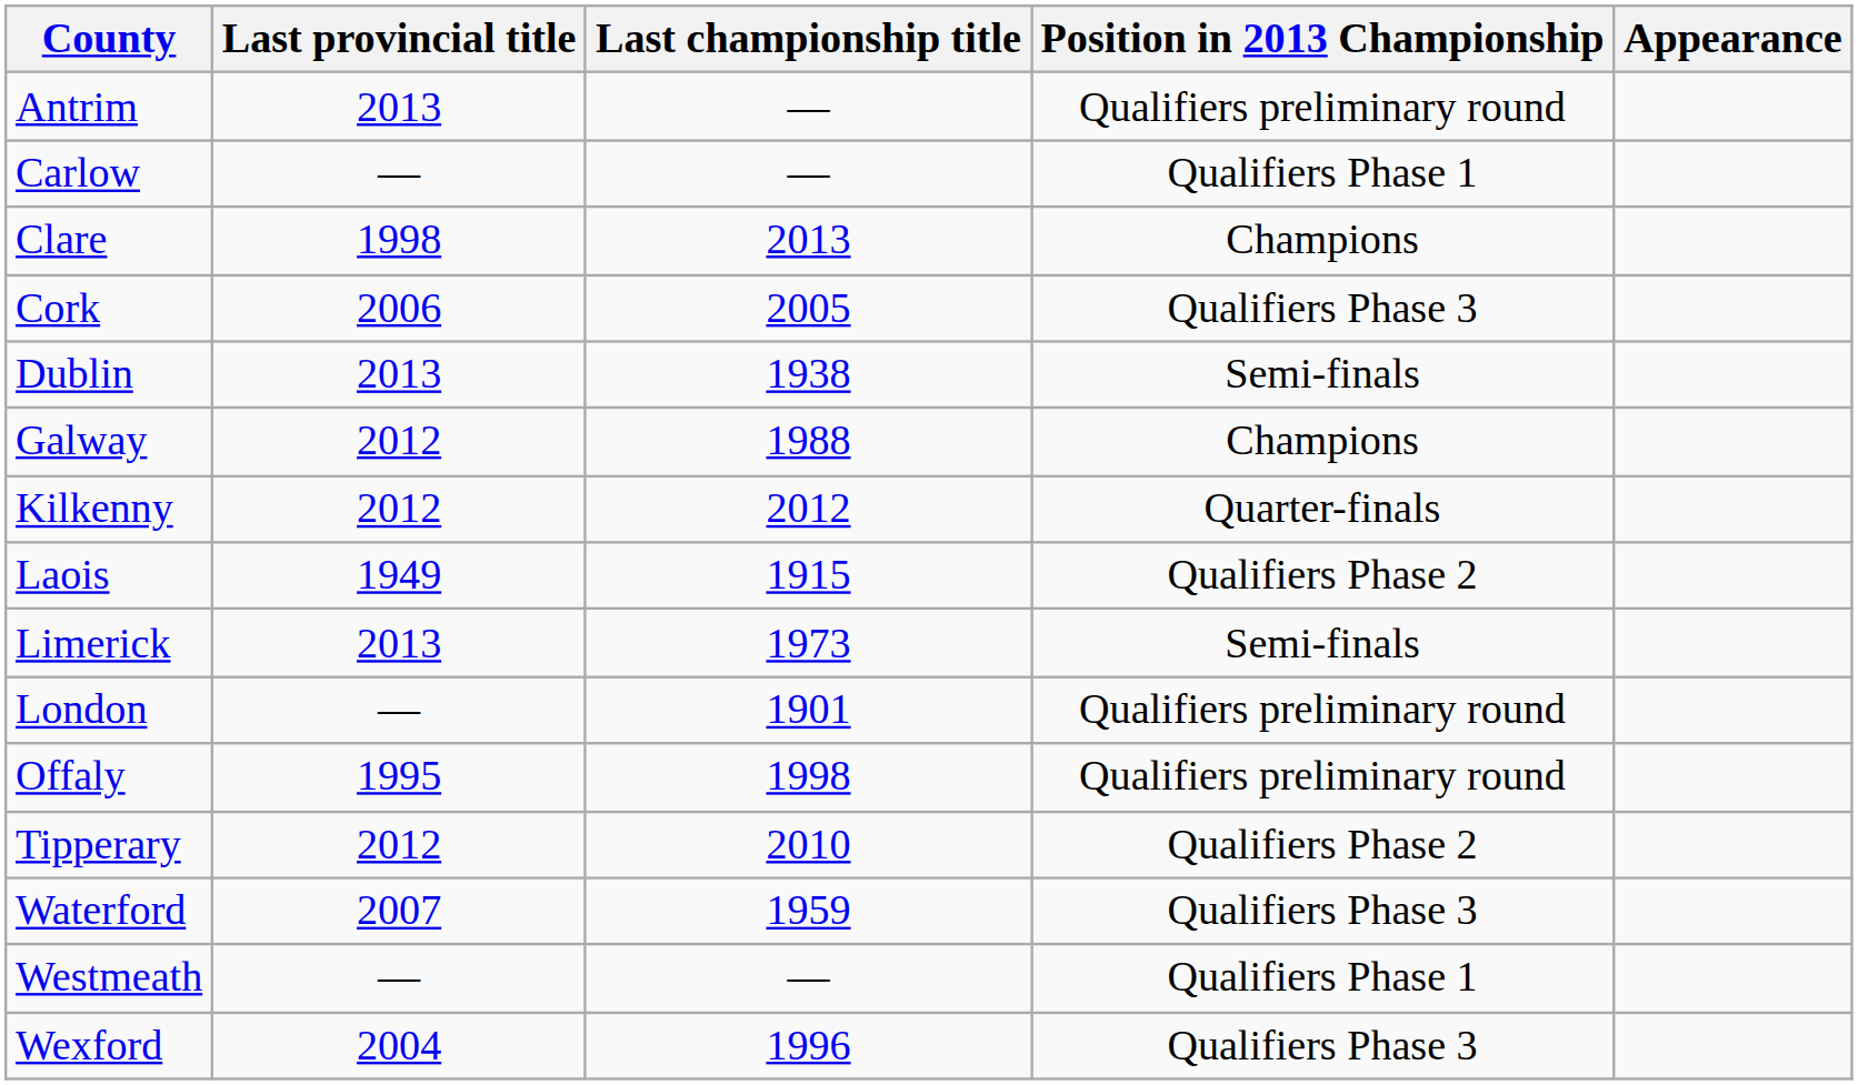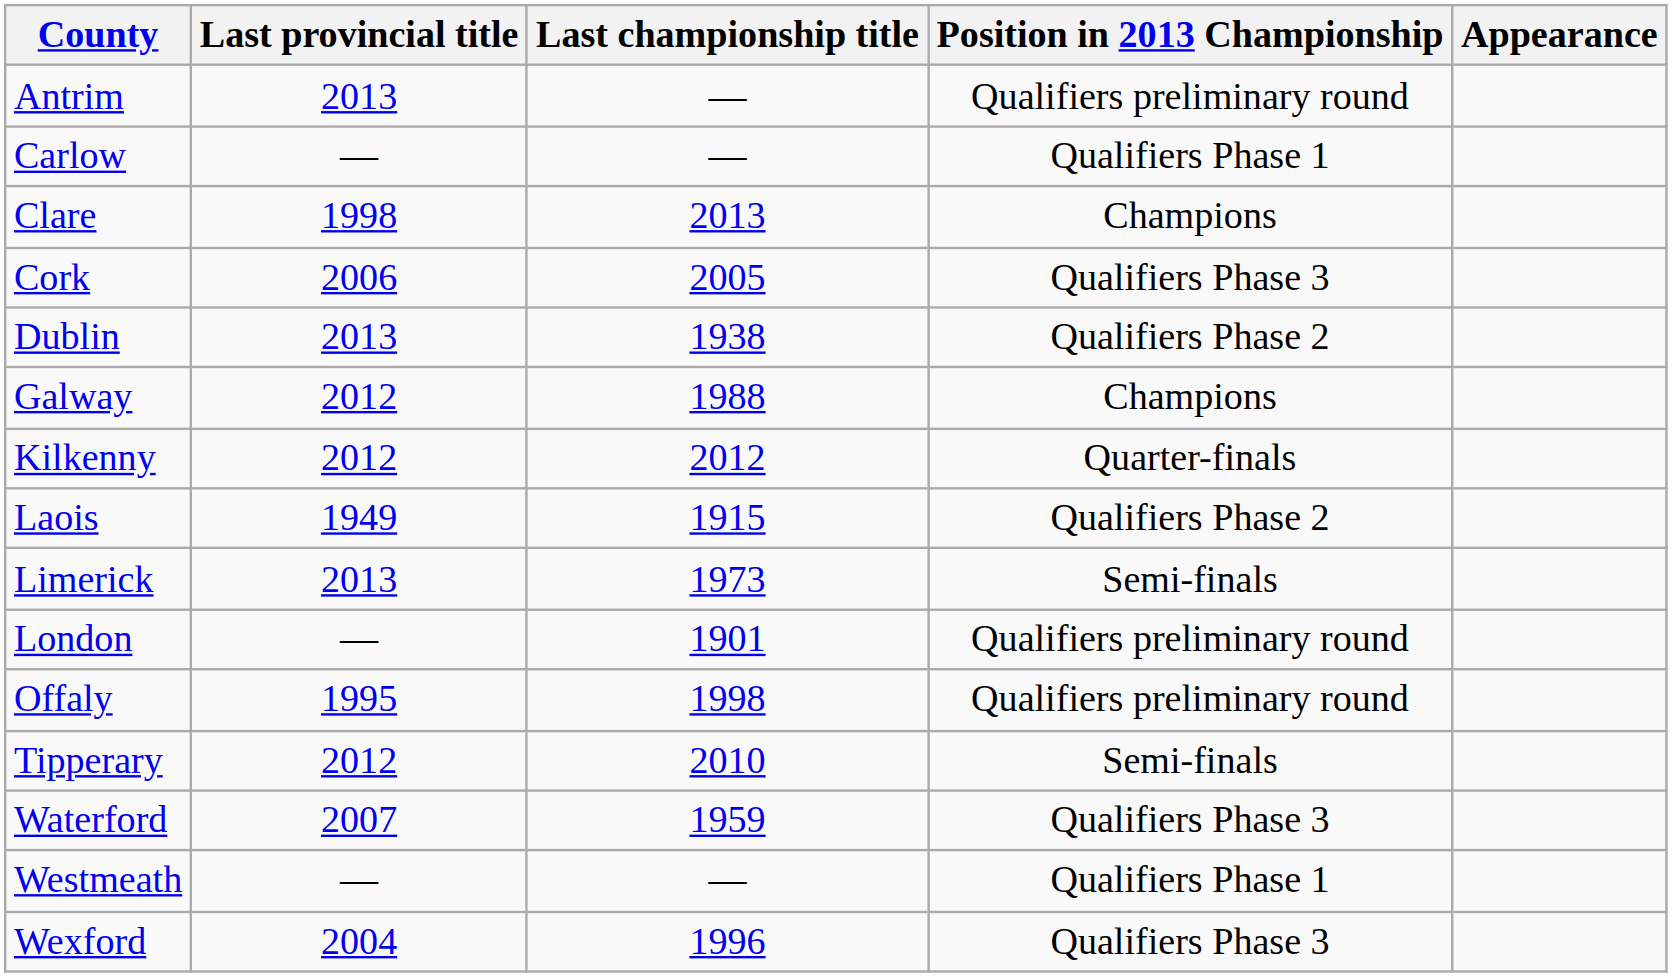 <table class="wikitable sortable" style="text-align:center">
 <tr>
 <th><a href='#'>County</a></th>
 <th>Last provincial title</th>
 <th>Last championship title</th>
 <th>Position in <a href='#'>2013</a> Championship</th>
 <th>Appearance</th>
 </tr>
 <tr>
 <td style="text-align:left"> <a href='#'>Antrim</a></td>
 <td><a href='#'>2013</a></td>
 <td>—</td>
 <td>Qualifiers preliminary round</td>
 <td></td>
 </tr>
 <tr>
 <td style="text-align:left"> <a href='#'>Carlow</a></td>
 <td>—</td>
 <td>—</td>
 <td>Qualifiers Phase 1</td>
 <td></td>
 </tr>
 <tr>
 <td style="text-align:left"> <a href='#'>Clare</a></td>
 <td><a href='#'>1998</a></td>
 <td><a href='#'>2013</a></td>
 <td>Champions</td>
 <td></td>
 </tr>
 <tr>
 <td style="text-align:left"> <a href='#'>Cork</a></td>
 <td><a href='#'>2006</a></td>
 <td><a href='#'>2005</a></td>
 <td>Qualifiers Phase 3</td>
 <td></td>
 </tr>
 <tr>
 <td style="text-align:left"> <a href='#'>Dublin</a></td>
 <td><a href='#'>2013</a></td>
 <td><a href='#'>1938</a></td>
-<td>Semi-finals</td>
+<td>Qualifiers Phase 2</td>
 <td></td>
 </tr>
 <tr>
 <td style="text-align:left"> <a href='#'>Galway</a></td>
 <td><a href='#'>2012</a></td>
 <td><a href='#'>1988</a></td>
 <td>Champions</td>
 <td></td>
 </tr>
 <tr>
 <td style="text-align:left"> <a href='#'>Kilkenny</a></td>
 <td><a href='#'>2012</a></td>
 <td><a href='#'>2012</a></td>
 <td>Quarter-finals</td>
 <td></td>
 </tr>
 <tr>
 <td style="text-align:left"> <a href='#'>Laois</a></td>
 <td><a href='#'>1949</a></td>
 <td><a href='#'>1915</a></td>
 <td>Qualifiers Phase 2</td>
 <td></td>
 </tr>
 <tr>
 <td style="text-align:left"> <a href='#'>Limerick</a></td>
 <td><a href='#'>2013</a></td>
 <td><a href='#'>1973</a></td>
 <td>Semi-finals</td>
 <td></td>
 </tr>
 <tr>
 <td style="text-align:left"> <a href='#'>London</a></td>
 <td>—</td>
 <td><a href='#'>1901</a></td>
 <td>Qualifiers preliminary round</td>
 <td></td>
 </tr>
 <tr>
 <td style="text-align:left"> <a href='#'>Offaly</a></td>
 <td><a href='#'>1995</a></td>
 <td><a href='#'>1998</a></td>
 <td>Qualifiers preliminary round</td>
 <td></td>
 </tr>
 <tr>
 <td style="text-align:left"> <a href='#'>Tipperary</a></td>
 <td><a href='#'>2012</a></td>
 <td><a href='#'>2010</a></td>
-<td>Qualifiers Phase 2</td>
+<td>Semi-finals</td>
 <td></td>
 </tr>
 <tr>
 <td style="text-align:left"> <a href='#'>Waterford</a></td>
 <td><a href='#'>2007</a></td>
 <td><a href='#'>1959</a></td>
 <td>Qualifiers Phase 3</td>
 <td></td>
 </tr>
 <tr>
 <td style="text-align:left"> <a href='#'>Westmeath</a></td>
 <td>—</td>
 <td>—</td>
 <td>Qualifiers Phase 1</td>
 <td></td>
 </tr>
 <tr>
 <td style="text-align:left"> <a href='#'>Wexford</a></td>
 <td><a href='#'>2004</a></td>
 <td><a href='#'>1996</a></td>
 <td>Qualifiers Phase 3</td>
 <td></td>
 </tr>
 </table>
